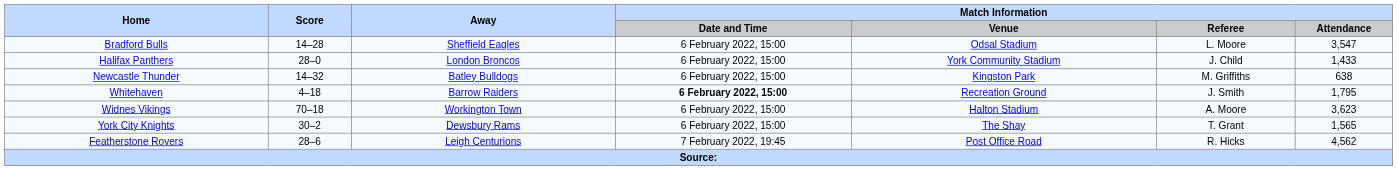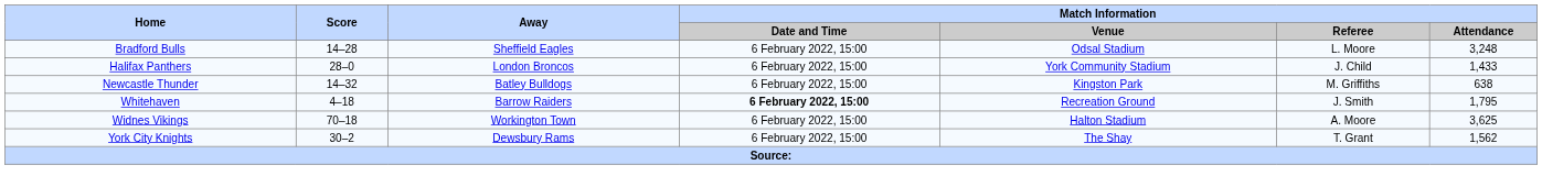 <table border=1 style="border-collapse:collapse; font-size:90%; text-align:center;" cellpadding=3 cellspacing=0 width=100%>
 <tr style="background:#c1d8ff;">
 <th scope="col" rowspan=2 width=19%>Home</th>
 <th scope="col" rowspan=2 width=6%>Score</th>
 <th scope="col" rowspan=2 width=19%>Away</th>
 <th colspan=4>Match Information</th>
 </tr>
 <tr style="background:#cccccc;">
 <th scope="col" width=17%>Date and Time</th>
 <th scope="col" width=22%>Venue</th>
 <th scope="col" width=10%>Referee</th>
 <th scope="col" width=7%>Attendance</th>
 </tr>
 <tr style="background:#f5faff;">
 <td> <a href='#'>Bradford Bulls</a></td>
 <td>14–28</td>
 <td> <a href='#'>Sheffield Eagles</a></td>
 <td>6 February 2022, 15:00</td>
 <td><a href='#'>Odsal Stadium</a></td>
 <td>L. Moore</td>
-<td>3,547</td>
+<td>3,248</td>
 </tr>
 <tr style="background:#f5faff;">
 <td> <a href='#'>Halifax Panthers</a></td>
 <td>28–0</td>
 <td> <a href='#'>London Broncos</a></td>
 <td>6 February 2022, 15:00</td>
 <td><a href='#'>York Community Stadium</a></td>
 <td>J. Child</td>
 <td>1,433</td>
 </tr>
 <tr style="background:#f5faff;">
 <td> <a href='#'>Newcastle Thunder</a></td>
 <td>14–32</td>
 <td> <a href='#'>Batley Bulldogs</a></td>
 <td>6 February 2022, 15:00</td>
 <td><a href='#'>Kingston Park</a></td>
 <td>M. Griffiths</td>
 <td>638</td>
 </tr>
 <tr style="background:#f5faff;">
 <td> <a href='#'>Whitehaven</a></td>
 <td>4–18</td>
 <td> <a href='#'>Barrow Raiders</a></td>
 <td><strong>6 February 2022, 15:00</strong></td>
 <td><a href='#'>Recreation Ground</a></td>
 <td>J. Smith</td>
 <td>1,795</td>
 </tr>
 <tr style="background:#f5faff;">
 <td> <a href='#'>Widnes Vikings</a></td>
 <td>70–18</td>
 <td> <a href='#'>Workington Town</a></td>
 <td>6 February 2022, 15:00</td>
 <td><a href='#'>Halton Stadium</a></td>
 <td>A. Moore</td>
-<td>3,623</td>
+<td>3,625</td>
 </tr>
 <tr style="background:#f5faff;">
 <td> <a href='#'>York City Knights</a></td>
 <td>30–2</td>
 <td> <a href='#'>Dewsbury Rams</a></td>
 <td>6 February 2022, 15:00</td>
 <td><a href='#'>The Shay</a></td>
 <td>T. Grant</td>
-<td>1,565</td>
-</tr>
-<tr style="background:#f5faff;">
-<td> <a href='#'>Featherstone Rovers</a></td>
-<td>28–6</td>
-<td> <a href='#'>Leigh Centurions</a></td>
-<td>7 February 2022, 19:45</td>
-<td><a href='#'>Post Office Road</a></td>
-<td>R. Hicks</td>
-<td>4,562</td>
+<td>1,562</td>
 </tr>
 <tr style="background:#c1d8ff;">
 <th colspan=7>Source:</th>
 </tr>
 </table>
